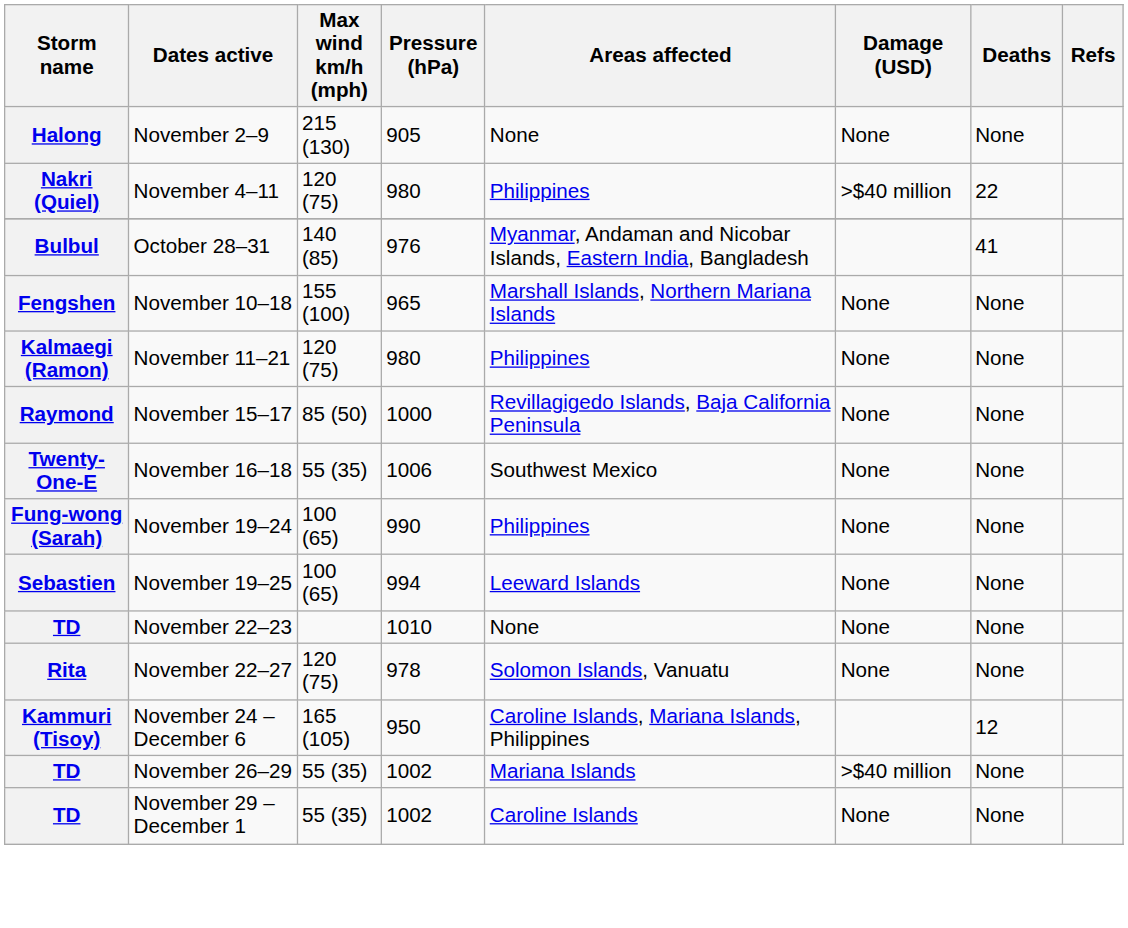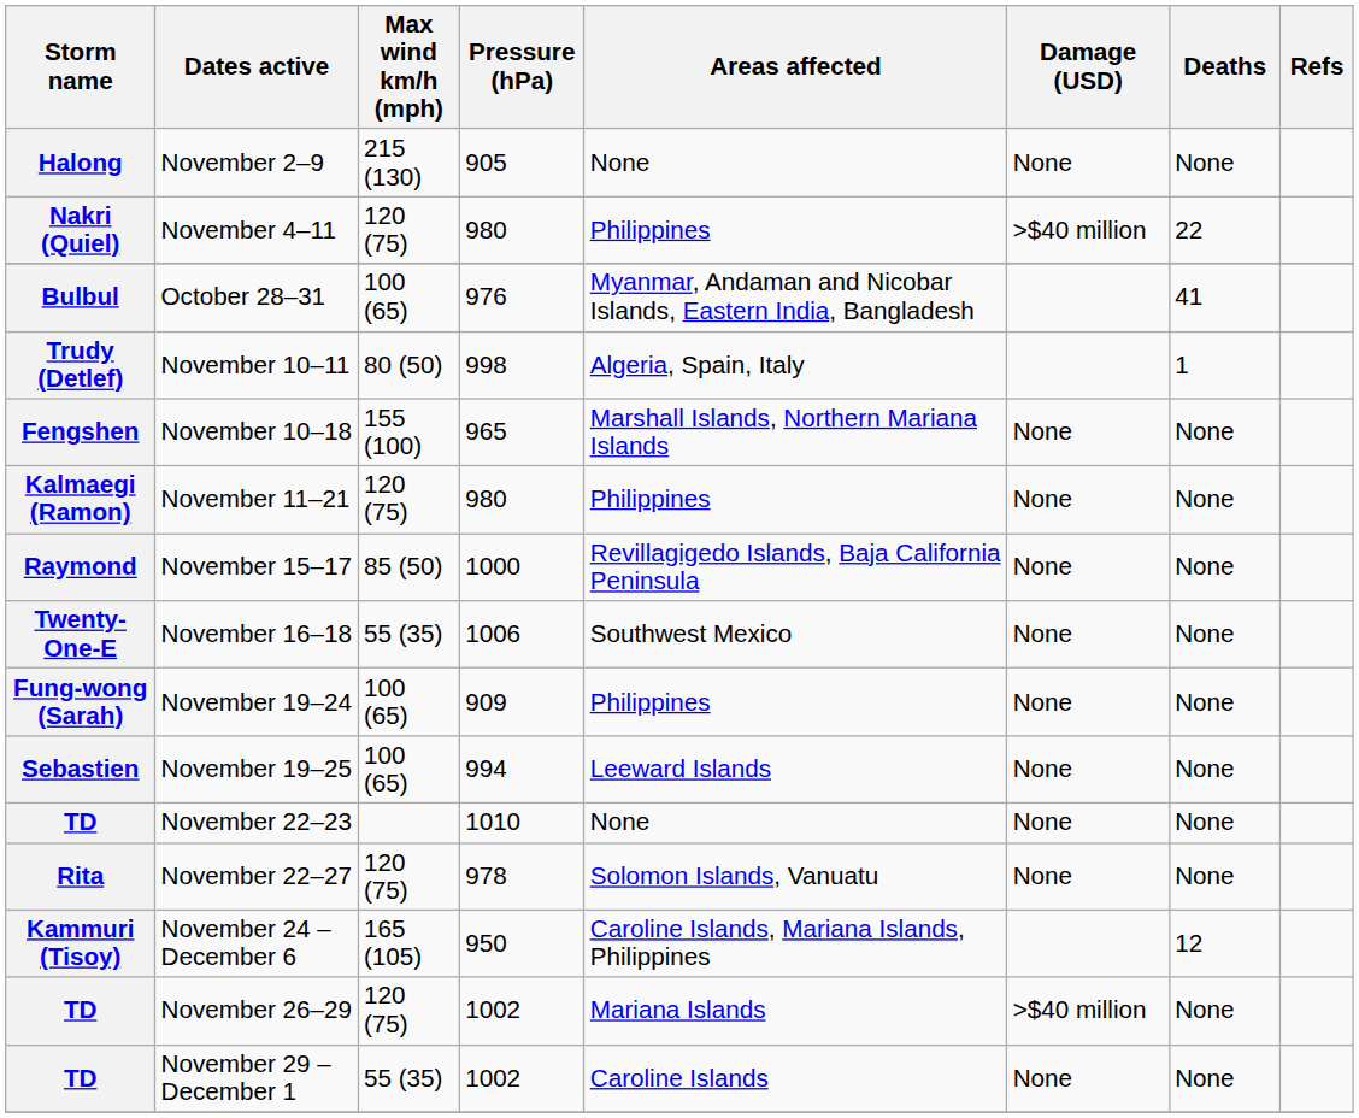 <table class="wikitable sortable">
 <tr>
 <th width="6%">Storm name</th>
 <th width="12%">Dates active</th>
 <th width="6%">Max wind<br>km/h (mph)</th>
 <th width="2%">Pressure<br>(hPa)</th>
 <th width="25%">Areas affected</th>
 <th width="5%">Damage<br>(USD)</th>
 <th width="5%">Deaths</th>
 <th width="2%">Refs</th>
 </tr>
 <tr>
 <th><a href='#'>Halong</a></th>
 <td>November 2–9</td>
 <td>215 (130)</td>
 <td>905</td>
 <td>None</td>
 <td>None</td>
 <td>None</td>
 <td></td>
 </tr>
 <tr>
 <th><a href='#'>Nakri (Quiel)</a></th>
 <td>November 4–11</td>
 <td>120 (75)</td>
 <td>980</td>
 <td><a href='#'>Philippines</a></td>
 <td>>$40 million</td>
 <td>22</td>
 <td></td>
 </tr>
 <tr>
 </tr>
 <tr>
 <th><a href='#'>Bulbul</a></th>
 <td>October 28–31</td>
-<td>140 (85)</td>
+<td>100 (65)</td>
 <td>976</td>
 <td><a href='#'>Myanmar</a>, Andaman and Nicobar Islands, <a href='#'>Eastern India</a>, Bangladesh</td>
 <td></td>
 <td>41</td>
+<td></td>
+</tr>
+<tr>
+<th><a href='#'>Trudy (Detlef)</a></th>
+<td>November 10–11</td>
+<td>80 (50)</td>
+<td>998</td>
+<td><a href='#'>Algeria</a>, Spain, Italy</td>
+<td></td>
+<td>1</td>
 <td></td>
 </tr>
 <tr>
 <th><a href='#'>Fengshen</a></th>
 <td>November 10–18</td>
 <td>155 (100)</td>
 <td>965</td>
 <td><a href='#'>Marshall Islands</a>, <a href='#'>Northern Mariana Islands</a></td>
 <td>None</td>
 <td>None</td>
 <td></td>
 </tr>
 <tr>
 <th><a href='#'>Kalmaegi (Ramon)</a></th>
 <td>November 11–21</td>
 <td>120 (75)</td>
 <td>980</td>
 <td><a href='#'>Philippines</a></td>
 <td>None</td>
 <td>None</td>
 <td></td>
 </tr>
 <tr>
 <th><a href='#'>Raymond</a></th>
 <td>November 15–17</td>
 <td>85 (50)</td>
 <td>1000</td>
 <td><a href='#'>Revillagigedo Islands</a>, <a href='#'>Baja California Peninsula</a></td>
 <td>None</td>
 <td>None</td>
 <td></td>
 </tr>
 <tr>
 <th><a href='#'>Twenty-One-E</a></th>
 <td>November 16–18</td>
 <td>55 (35)</td>
 <td>1006</td>
 <td>Southwest Mexico</td>
 <td>None</td>
 <td>None</td>
 <td></td>
 </tr>
 <tr>
 <th><a href='#'>Fung-wong (Sarah)</a></th>
 <td>November 19–24</td>
 <td>100 (65)</td>
-<td>990</td>
+<td>909</td>
 <td><a href='#'>Philippines</a></td>
 <td>None</td>
 <td>None</td>
 <td></td>
 </tr>
 <tr>
 <th><a href='#'>Sebastien</a></th>
 <td>November 19–25</td>
 <td>100 (65)</td>
 <td>994</td>
 <td><a href='#'>Leeward Islands</a></td>
 <td>None</td>
 <td>None</td>
 <td></td>
 </tr>
 <tr>
 <th><a href='#'>TD</a></th>
 <td>November 22–23</td>
 <td></td>
 <td>1010</td>
 <td>None</td>
 <td>None</td>
 <td>None</td>
 <td></td>
 </tr>
 <tr>
 <th><a href='#'>Rita</a></th>
 <td>November 22–27</td>
 <td>120 (75)</td>
 <td>978</td>
 <td><a href='#'>Solomon Islands</a>, Vanuatu</td>
 <td>None</td>
 <td>None</td>
 <td></td>
 </tr>
 <tr>
 <th><a href='#'>Kammuri (Tisoy)</a></th>
 <td>November 24 – December 6</td>
 <td>165 (105)</td>
 <td>950</td>
 <td><a href='#'>Caroline Islands</a>, <a href='#'>Mariana Islands</a>, Philippines</td>
 <td></td>
 <td>12</td>
 <td></td>
 </tr>
 <tr>
 <th><a href='#'>TD</a></th>
 <td>November 26–29</td>
-<td>55 (35)</td>
+<td>120 (75)</td>
 <td>1002</td>
 <td><a href='#'>Mariana Islands</a></td>
 <td>>$40 million</td>
 <td>None</td>
 <td></td>
 </tr>
 <tr>
 <th><a href='#'>TD</a></th>
 <td>November 29 – December 1</td>
 <td>55 (35)</td>
 <td>1002</td>
 <td><a href='#'>Caroline Islands</a></td>
 <td>None</td>
 <td>None</td>
 <td></td>
 </tr>
 <tr>
 </tr>
 </table>
